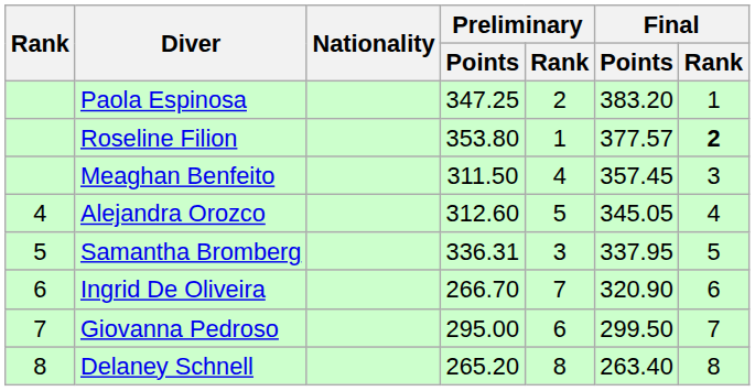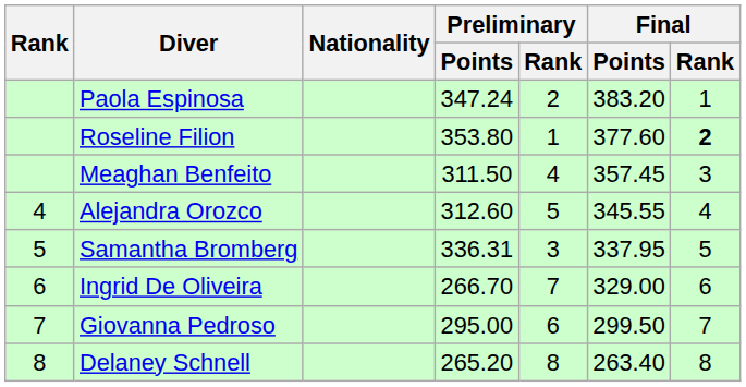 <table class="wikitable sortable" style="font-size:95%">
 <tr>
 <th rowspan="2">Rank</th>
 <th rowspan="2">Diver</th>
 <th rowspan="2">Nationality</th>
 <th colspan="2">Preliminary</th>
 <th colspan="2">Final</th>
 </tr>
 <tr>
 <th>Points</th>
 <th>Rank</th>
 <th>Points</th>
 <th>Rank</th>
 </tr>
 <tr bgcolor=ccffcc>
 <td align=center></td>
 <td><a href='#'>Paola Espinosa</a></td>
 <td></td>
-<td align=center>347.25</td>
+<td align=center>347.24</td>
 <td align=center>2</td>
 <td align=center>383.20</td>
 <td align=center>1</td>
 </tr>
 <tr bgcolor=ccffcc>
 <td align=center></td>
 <td><a href='#'>Roseline Filion</a></td>
 <td></td>
 <td align=center>353.80</td>
 <td align=center>1</td>
-<td align=center>377.57</td>
+<td align=center>377.60</td>
 <td align=center><strong>2</strong></td>
 </tr>
 <tr bgcolor=ccffcc>
 <td align=center></td>
 <td><a href='#'>Meaghan Benfeito</a></td>
 <td></td>
 <td align=center>311.50</td>
 <td align=center>4</td>
 <td align=center>357.45</td>
 <td align=center>3</td>
 </tr>
 <tr bgcolor=ccffcc>
 <td align=center>4</td>
 <td><a href='#'>Alejandra Orozco</a></td>
 <td></td>
 <td align=center>312.60</td>
 <td align=center>5</td>
-<td align=center>345.05</td>
+<td align=center>345.55</td>
 <td align=center>4</td>
 </tr>
 <tr bgcolor=ccffcc>
 <td align=center>5</td>
 <td><a href='#'>Samantha Bromberg</a></td>
 <td></td>
 <td align=center>336.31</td>
 <td align=center>3</td>
 <td align=center>337.95</td>
 <td align=center>5</td>
 </tr>
 <tr bgcolor=ccffcc>
 <td align=center>6</td>
 <td><a href='#'>Ingrid De Oliveira</a></td>
 <td></td>
 <td align=center>266.70</td>
 <td align=center>7</td>
-<td align=center>320.90</td>
+<td align=center>329.00</td>
 <td align=center>6</td>
 </tr>
 <tr bgcolor=ccffcc>
 <td align=center>7</td>
 <td><a href='#'>Giovanna Pedroso</a></td>
 <td></td>
 <td align=center>295.00</td>
 <td align=center>6</td>
 <td align=center>299.50</td>
 <td align=center>7</td>
 </tr>
 <tr bgcolor=ccffcc>
 <td align=center>8</td>
 <td><a href='#'>Delaney Schnell</a></td>
 <td></td>
 <td align=center>265.20</td>
 <td align=center>8</td>
 <td align=center>263.40</td>
 <td align=center>8</td>
 </tr>
 </table>
